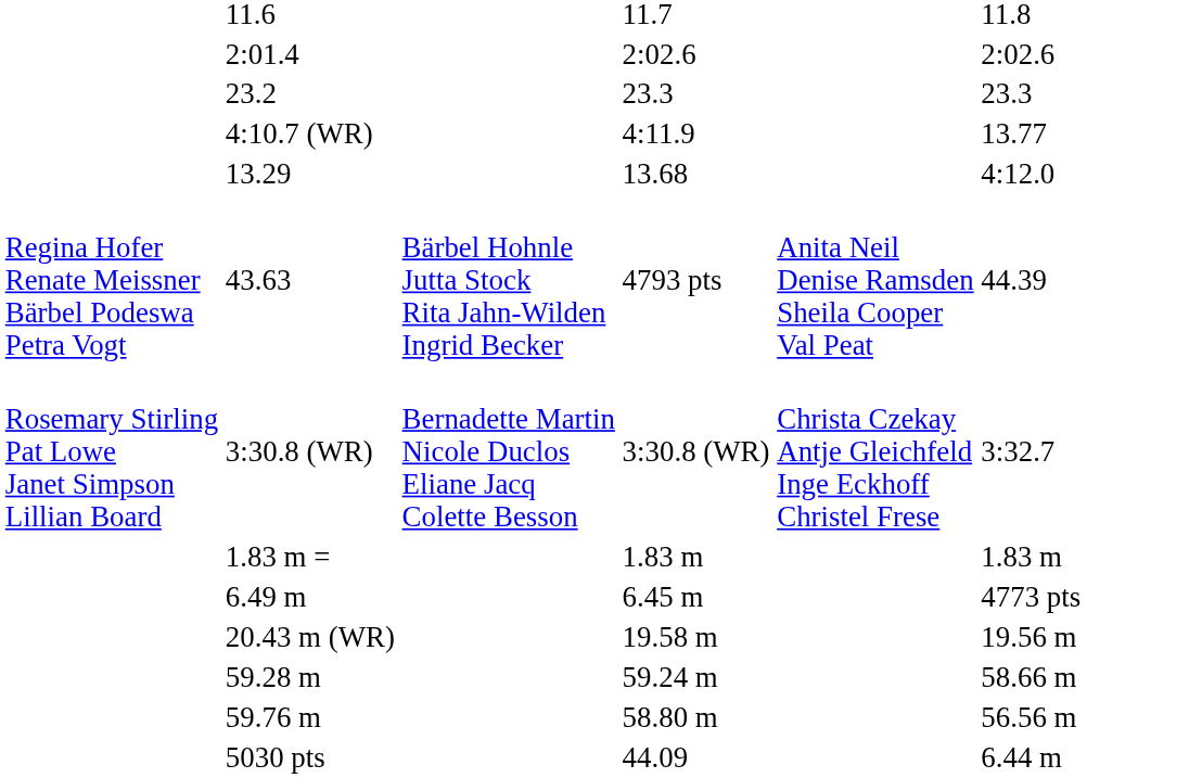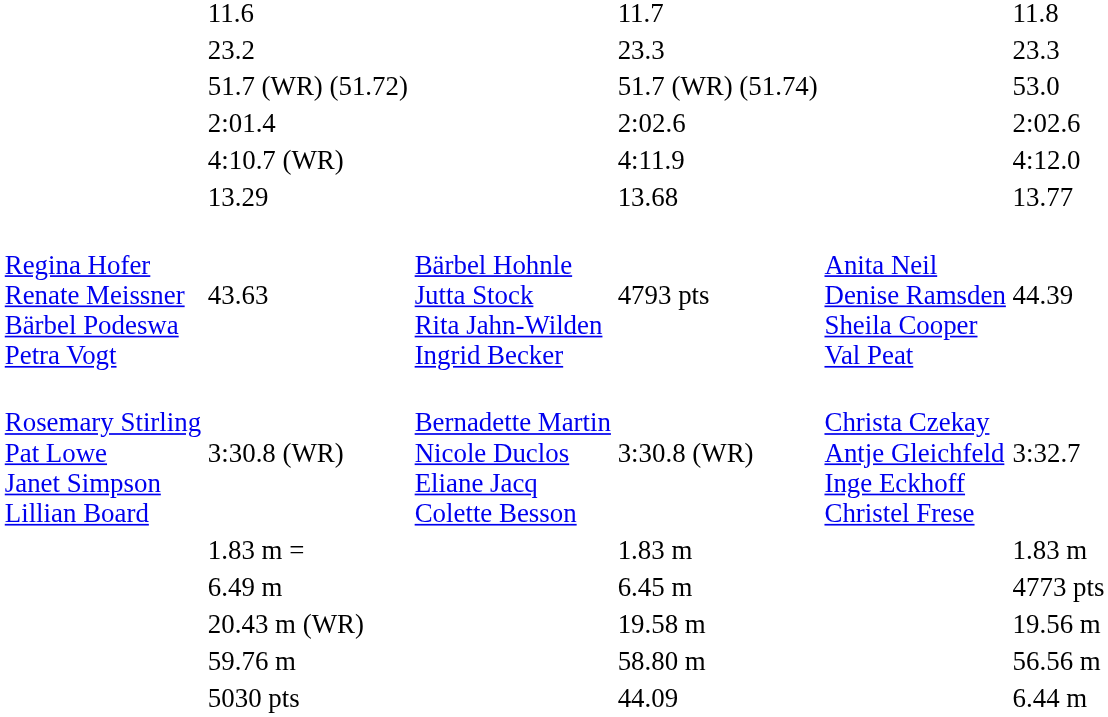 <table>
 <tr>
 <td></td>
 <td></td>
 <td>11.6</td>
 <td></td>
 <td>11.7</td>
 <td></td>
 <td>11.8</td>
 </tr>
 <tr>
 <td></td>
 <td></td>
+<td>23.2</td>
+<td></td>
+<td>23.3</td>
+<td></td>
+<td>23.3</td>
+</tr>
+<tr>
+<td></td>
+<td></td>
+<td>51.7 (WR) (51.72) </td>
+<td></td>
+<td>51.7 (WR) (51.74)</td>
+<td></td>
+<td>53.0</td>
+</tr>
+<tr>
+<td></td>
+<td></td>
 <td>2:01.4 </td>
 <td></td>
 <td>2:02.6</td>
 <td></td>
 <td>2:02.6</td>
 </tr>
 <tr>
 <td></td>
 <td></td>
-<td>23.2</td>
-<td></td>
-<td>23.3</td>
-<td></td>
-<td>23.3</td>
-</tr>
-<tr>
-<td></td>
-<td></td>
 <td>4:10.7 (WR)</td>
 <td></td>
 <td>4:11.9</td>
 <td></td>
-<td>13.77</td>
+<td>4:12.0</td>
 </tr>
 <tr>
 <td></td>
 <td></td>
 <td>13.29</td>
 <td></td>
 <td>13.68</td>
 <td></td>
-<td>4:12.0</td>
+<td>13.77</td>
 </tr>
 <tr>
 <td></td>
 <td><br><a href='#'>Regina Hofer</a><br><a href='#'>Renate Meissner</a><br><a href='#'>Bärbel Podeswa</a><br><a href='#'>Petra Vogt</a></td>
 <td>43.63 </td>
 <td><br><a href='#'>Bärbel Hohnle</a><br><a href='#'>Jutta Stock</a><br><a href='#'>Rita Jahn-Wilden</a><br><a href='#'>Ingrid Becker</a></td>
 <td>4793 pts</td>
 <td><br><a href='#'>Anita Neil</a><br><a href='#'>Denise Ramsden</a><br><a href='#'>Sheila Cooper</a><br><a href='#'>Val Peat</a></td>
 <td>44.39</td>
 </tr>
 <tr>
 <td></td>
 <td><br><a href='#'>Rosemary Stirling</a><br><a href='#'>Pat Lowe</a><br><a href='#'>Janet Simpson</a><br><a href='#'>Lillian Board</a></td>
 <td>3:30.8 (WR)</td>
 <td><br><a href='#'>Bernadette Martin</a><br><a href='#'>Nicole Duclos</a><br><a href='#'>Eliane Jacq</a><br><a href='#'>Colette Besson</a></td>
 <td>3:30.8 (WR)</td>
 <td><br><a href='#'>Christa Czekay</a><br><a href='#'>Antje Gleichfeld</a><br><a href='#'>Inge Eckhoff</a><br><a href='#'>Christel Frese</a></td>
 <td>3:32.7</td>
 </tr>
 <tr>
 <td></td>
 <td></td>
 <td>1.83 m =</td>
 <td></td>
 <td>1.83 m</td>
 <td></td>
 <td>1.83 m</td>
 </tr>
 <tr>
 <td></td>
 <td></td>
 <td>6.49 m</td>
 <td></td>
 <td>6.45 m</td>
 <td></td>
 <td>4773 pts</td>
 </tr>
 <tr>
 <td></td>
 <td></td>
 <td>20.43 m (WR) </td>
 <td></td>
 <td>19.58 m</td>
 <td></td>
 <td>19.56 m</td>
 </tr>
 <tr>
 <td></td>
 <td></td>
-<td>59.28 m </td>
-<td></td>
-<td>59.24 m</td>
-<td></td>
-<td>58.66 m</td>
-</tr>
-<tr>
-<td></td>
-<td></td>
 <td>59.76 m </td>
 <td></td>
 <td>58.80 m</td>
 <td></td>
 <td>56.56 m</td>
 </tr>
 <tr>
 <td></td>
 <td></td>
 <td>5030 pts </td>
 <td></td>
 <td>44.09</td>
 <td></td>
 <td>6.44 m</td>
 </tr>
 </table>
